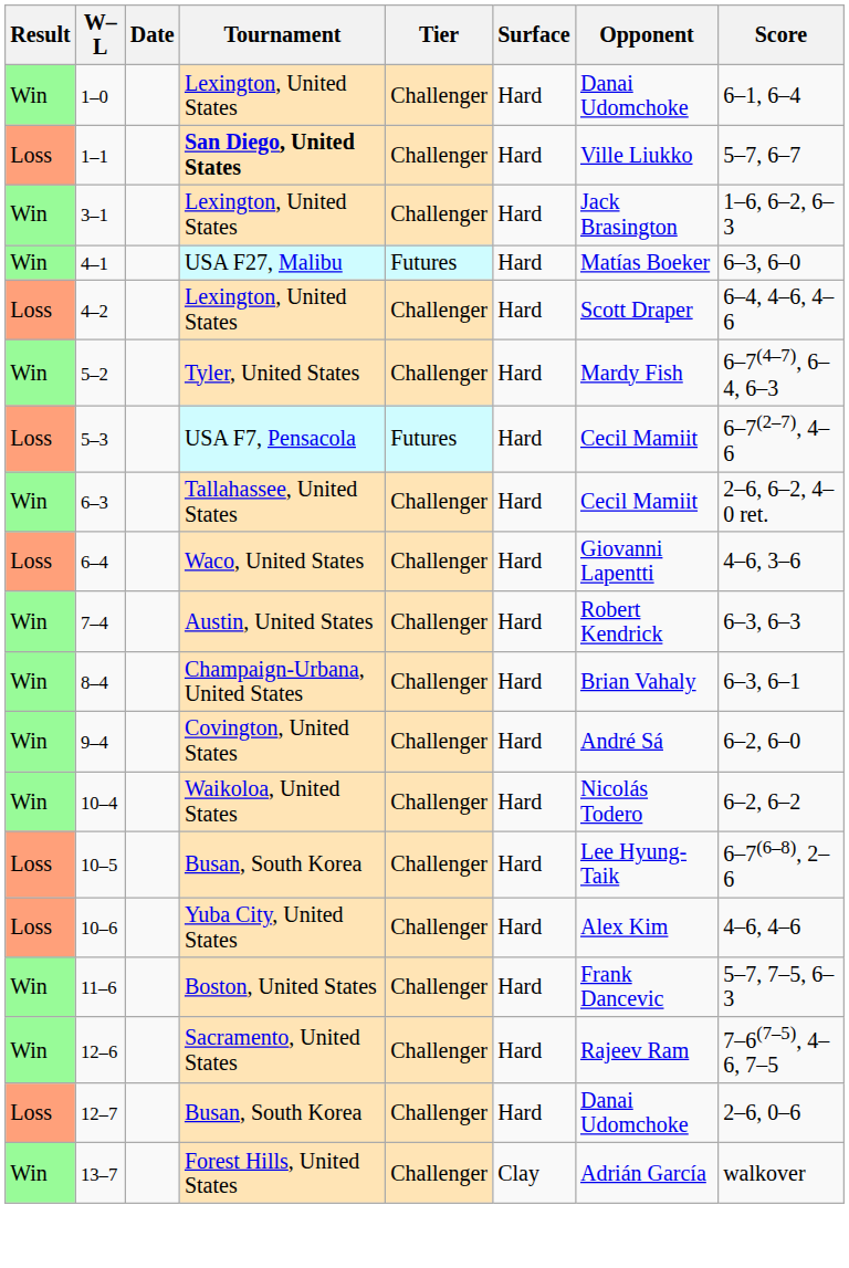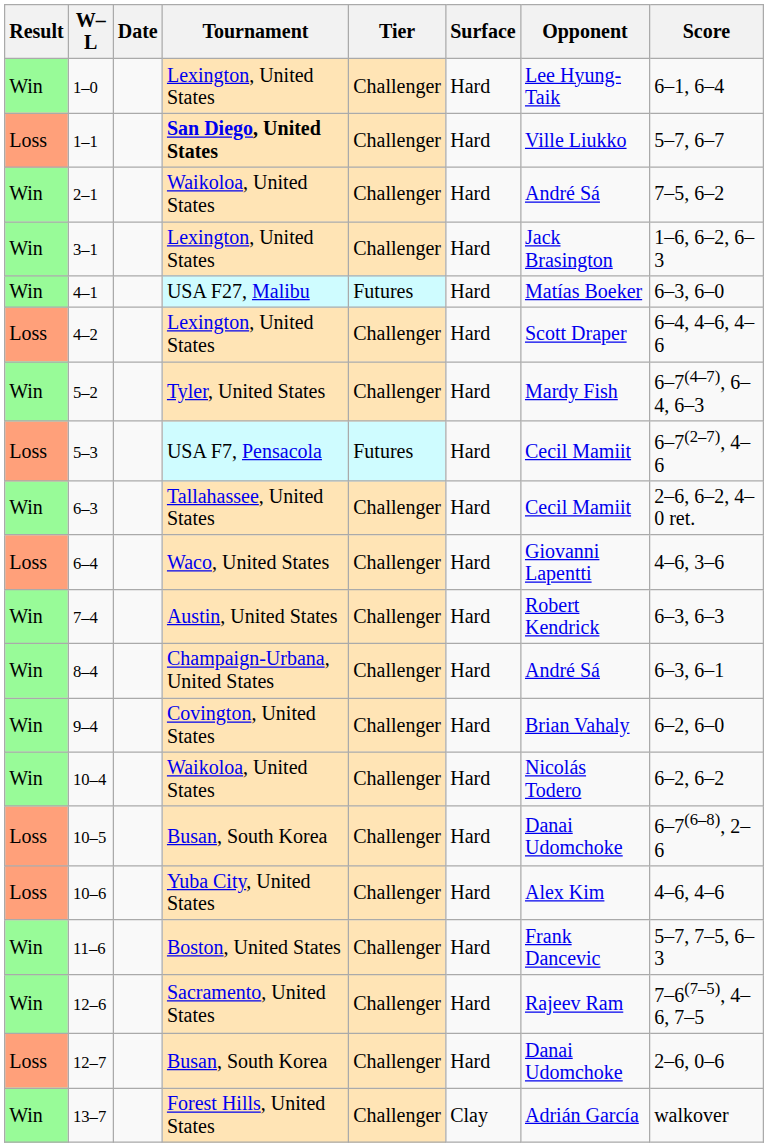 <table class="sortable wikitable">
 <tr>
 <th>Result</th>
 <th class="unsortable">W–L</th>
 <th>Date</th>
 <th>Tournament</th>
 <th>Tier</th>
 <th>Surface</th>
 <th>Opponent</th>
 <th class="unsortable">Score</th>
 </tr>
 <tr>
 <td style="background:#98fb98;">Win</td>
 <td><small>1–0</small></td>
 <td></td>
 <td style=background:moccasin><a href='#'>Lexington</a>, United States</td>
 <td style=background:moccasin>Challenger</td>
 <td>Hard</td>
-<td> <a href='#'>Danai Udomchoke</a></td>
+<td> <a href='#'>Lee Hyung-Taik</a></td>
 <td>6–1, 6–4</td>
 </tr>
 <tr>
 <td style="background:#ffa07a;">Loss</td>
 <td><small>1–1</small></td>
 <td></td>
 <td style=background:moccasin><strong><a href='#'>San Diego</a>, United States</strong></td>
 <td style=background:moccasin>Challenger</td>
 <td>Hard</td>
 <td> <a href='#'>Ville Liukko</a></td>
 <td>5–7, 6–7</td>
+</tr>
+<tr>
+<td style="background:#98fb98;">Win</td>
+<td><small>2–1</small></td>
+<td></td>
+<td style=background:moccasin><a href='#'>Waikoloa</a>, United States</td>
+<td style=background:moccasin>Challenger</td>
+<td>Hard</td>
+<td> <a href='#'>André Sá</a></td>
+<td>7–5, 6–2</td>
 </tr>
 <tr>
 <td style="background:#98fb98;">Win</td>
 <td><small>3–1</small></td>
 <td></td>
 <td style=background:moccasin><a href='#'>Lexington</a>, United States</td>
 <td style=background:moccasin>Challenger</td>
 <td>Hard</td>
 <td> <a href='#'>Jack Brasington</a></td>
 <td>1–6, 6–2, 6–3</td>
 </tr>
 <tr>
 <td style="background:#98fb98;">Win</td>
 <td><small>4–1</small></td>
 <td></td>
 <td style=background:#cffcff>USA F27, <a href='#'>Malibu</a></td>
 <td style=background:#cffcff>Futures</td>
 <td>Hard</td>
 <td> <a href='#'>Matías Boeker</a></td>
 <td>6–3, 6–0</td>
 </tr>
 <tr>
 <td style="background:#ffa07a;">Loss</td>
 <td><small>4–2</small></td>
 <td></td>
 <td style=background:moccasin><a href='#'>Lexington</a>, United States</td>
 <td style=background:moccasin>Challenger</td>
 <td>Hard</td>
 <td> <a href='#'>Scott Draper</a></td>
 <td>6–4, 4–6, 4–6</td>
 </tr>
 <tr>
 <td style="background:#98fb98;">Win</td>
 <td><small>5–2</small></td>
 <td></td>
 <td style=background:moccasin><a href='#'>Tyler</a>, United States</td>
 <td style=background:moccasin>Challenger</td>
 <td>Hard</td>
 <td> <a href='#'>Mardy Fish</a></td>
 <td>6–7<sup>(4–7)</sup>, 6–4, 6–3</td>
 </tr>
 <tr>
 <td style="background:#ffa07a;">Loss</td>
 <td><small>5–3</small></td>
 <td></td>
 <td style=background:#cffcff>USA F7, <a href='#'>Pensacola</a></td>
 <td style=background:#cffcff>Futures</td>
 <td>Hard</td>
 <td> <a href='#'>Cecil Mamiit</a></td>
 <td>6–7<sup>(2–7)</sup>, 4–6</td>
 </tr>
 <tr>
 <td style="background:#98fb98;">Win</td>
 <td><small>6–3</small></td>
 <td></td>
 <td style=background:moccasin><a href='#'>Tallahassee</a>, United States</td>
 <td style=background:moccasin>Challenger</td>
 <td>Hard</td>
 <td> <a href='#'>Cecil Mamiit</a></td>
 <td>2–6, 6–2, 4–0 ret.</td>
 </tr>
 <tr>
 <td style="background:#ffa07a;">Loss</td>
 <td><small>6–4</small></td>
 <td></td>
 <td style=background:moccasin><a href='#'>Waco</a>, United States</td>
 <td style=background:moccasin>Challenger</td>
 <td>Hard</td>
 <td> <a href='#'>Giovanni Lapentti</a></td>
 <td>4–6, 3–6</td>
 </tr>
 <tr>
 <td style="background:#98fb98;">Win</td>
 <td><small>7–4</small></td>
 <td></td>
 <td style=background:moccasin><a href='#'>Austin</a>, United States</td>
 <td style=background:moccasin>Challenger</td>
 <td>Hard</td>
 <td> <a href='#'>Robert Kendrick</a></td>
 <td>6–3, 6–3</td>
 </tr>
 <tr>
 <td style="background:#98fb98;">Win</td>
 <td><small>8–4</small></td>
 <td></td>
 <td style=background:moccasin><a href='#'>Champaign-Urbana</a>, United States</td>
 <td style=background:moccasin>Challenger</td>
 <td>Hard</td>
-<td> <a href='#'>Brian Vahaly</a></td>
+<td> <a href='#'>André Sá</a></td>
 <td>6–3, 6–1</td>
 </tr>
 <tr>
 <td style="background:#98fb98;">Win</td>
 <td><small>9–4</small></td>
 <td></td>
 <td style=background:moccasin><a href='#'>Covington</a>, United States</td>
 <td style=background:moccasin>Challenger</td>
 <td>Hard</td>
-<td> <a href='#'>André Sá</a></td>
+<td> <a href='#'>Brian Vahaly</a></td>
 <td>6–2, 6–0</td>
 </tr>
 <tr>
 <td style="background:#98fb98;">Win</td>
 <td><small>10–4</small></td>
 <td></td>
 <td style=background:moccasin><a href='#'>Waikoloa</a>, United States</td>
 <td style=background:moccasin>Challenger</td>
 <td>Hard</td>
 <td> <a href='#'>Nicolás Todero</a></td>
 <td>6–2, 6–2</td>
 </tr>
 <tr>
 <td style="background:#ffa07a;">Loss</td>
 <td><small>10–5</small></td>
 <td></td>
 <td style=background:moccasin><a href='#'>Busan</a>, South Korea</td>
 <td style=background:moccasin>Challenger</td>
 <td>Hard</td>
-<td> <a href='#'>Lee Hyung-Taik</a></td>
+<td> <a href='#'>Danai Udomchoke</a></td>
 <td>6–7<sup>(6–8)</sup>, 2–6</td>
 </tr>
 <tr>
 <td style="background:#ffa07a;">Loss</td>
 <td><small>10–6</small></td>
 <td></td>
 <td style=background:moccasin><a href='#'>Yuba City</a>, United States</td>
 <td style=background:moccasin>Challenger</td>
 <td>Hard</td>
 <td> <a href='#'>Alex Kim</a></td>
 <td>4–6, 4–6</td>
 </tr>
 <tr>
 <td style="background:#98fb98;">Win</td>
 <td><small>11–6</small></td>
 <td></td>
 <td style=background:moccasin><a href='#'>Boston</a>, United States</td>
 <td style=background:moccasin>Challenger</td>
 <td>Hard</td>
 <td> <a href='#'>Frank Dancevic</a></td>
 <td>5–7, 7–5, 6–3</td>
 </tr>
 <tr>
 <td style="background:#98fb98;">Win</td>
 <td><small>12–6</small></td>
 <td></td>
 <td style=background:moccasin><a href='#'>Sacramento</a>, United States</td>
 <td style=background:moccasin>Challenger</td>
 <td>Hard</td>
 <td> <a href='#'>Rajeev Ram</a></td>
 <td>7–6<sup>(7–5)</sup>, 4–6, 7–5</td>
 </tr>
 <tr>
 <td style="background:#ffa07a;">Loss</td>
 <td><small>12–7</small></td>
 <td></td>
 <td style=background:moccasin><a href='#'>Busan</a>, South Korea</td>
 <td style=background:moccasin>Challenger</td>
 <td>Hard</td>
 <td> <a href='#'>Danai Udomchoke</a></td>
 <td>2–6, 0–6</td>
 </tr>
 <tr>
 <td style="background:#98fb98;">Win</td>
 <td><small>13–7</small></td>
 <td></td>
 <td style=background:moccasin><a href='#'>Forest Hills</a>, United States</td>
 <td style=background:moccasin>Challenger</td>
 <td>Clay</td>
 <td> <a href='#'>Adrián García</a></td>
 <td>walkover</td>
 </tr>
 </table>
